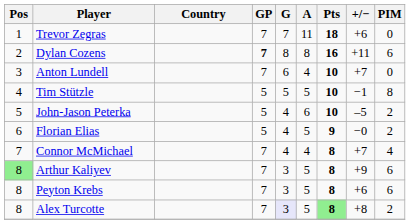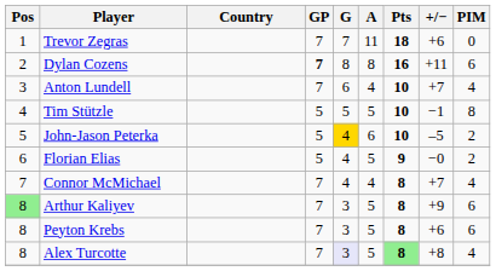 <table class="wikitable sortable" style="text-align: center;">
 <tr>
 <th width=30>Pos</th>
 <th width=150>Player</th>
 <th width=120>Country</th>
 <th width=20>GP</th>
 <th width=20>G</th>
 <th width=20>A</th>
 <th width=30>Pts</th>
 <th width=30>+/−</th>
 <th width=30>PIM</th>
 </tr>
 <tr>
 <td>1</td>
 <td align=left><a href='#'>Trevor Zegras</a></td>
 <td align=left></td>
 <td>7</td>
 <td>7</td>
 <td>11</td>
 <td><strong>18</strong></td>
 <td>+6</td>
 <td>0</td>
 </tr>
 <tr>
 <td>2</td>
 <td align=left><a href='#'>Dylan Cozens</a></td>
 <td align=left></td>
 <td><strong>7</strong></td>
 <td>8</td>
 <td>8</td>
 <td><strong>16</strong></td>
 <td>+11</td>
 <td>6</td>
 </tr>
 <tr>
 <td>3</td>
 <td align=left><a href='#'>Anton Lundell</a></td>
 <td align=left></td>
 <td>7</td>
 <td>6</td>
 <td>4</td>
 <td><strong>10</strong></td>
 <td>+7</td>
-<td>0</td>
+<td>4</td>
 </tr>
 <tr>
 <td>4</td>
 <td align=left><a href='#'>Tim Stützle</a></td>
 <td align=left></td>
 <td>5</td>
 <td>5</td>
 <td>5</td>
 <td><strong>10</strong></td>
 <td>−1</td>
 <td>8</td>
 </tr>
 <tr>
 <td>5</td>
 <td align=left><a href='#'>John-Jason Peterka</a></td>
 <td align=left></td>
 <td>5</td>
-<td>4</td>
+<td style="background: gold;">4</td>
 <td>6</td>
 <td><strong>10</strong></td>
 <td>–5</td>
 <td>2</td>
 </tr>
 <tr>
 <td>6</td>
 <td align=left><a href='#'>Florian Elias</a></td>
 <td align=left></td>
 <td>5</td>
 <td>4</td>
 <td>5</td>
 <td><strong>9</strong></td>
 <td>−0</td>
 <td>2</td>
 </tr>
 <tr>
 <td>7</td>
 <td align=left><a href='#'>Connor McMichael</a></td>
 <td align=left></td>
 <td>7</td>
 <td>4</td>
 <td>4</td>
 <td><strong>8</strong></td>
 <td>+7</td>
 <td>4</td>
 </tr>
 <tr>
 <td style="background: lightgreen;">8</td>
 <td align=left><a href='#'>Arthur Kaliyev</a></td>
 <td align=left></td>
 <td>7</td>
 <td>3</td>
 <td>5</td>
 <td><strong>8</strong></td>
 <td>+9</td>
 <td>6</td>
 </tr>
 <tr>
 <td>8</td>
 <td align=left><a href='#'>Peyton Krebs</a></td>
 <td align=left></td>
 <td>7</td>
 <td>3</td>
 <td>5</td>
 <td><strong>8</strong></td>
 <td>+6</td>
 <td>6</td>
 </tr>
 <tr>
 <td>8</td>
 <td align=left><a href='#'>Alex Turcotte</a></td>
 <td align=left></td>
 <td>7</td>
 <td style="background: lavender;">3</td>
 <td>5</td>
 <td style="background: lightgreen;"><strong>8</strong></td>
 <td>+8</td>
-<td>2</td>
+<td>4</td>
 </tr>
 <tr>
 </tr>
 </table>
